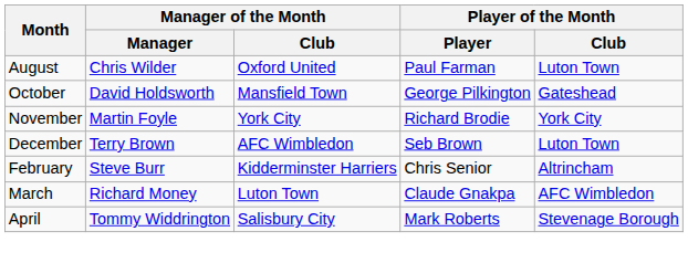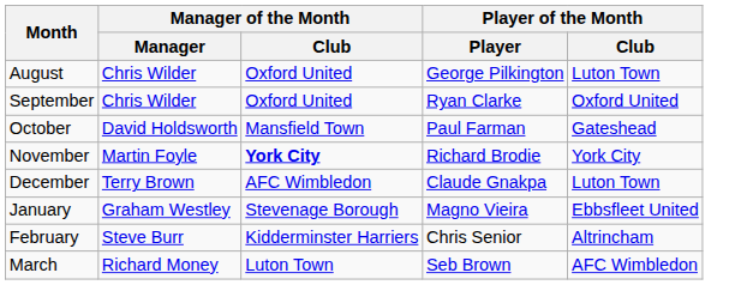 <table class="wikitable">
 <tr>
 <th rowspan="2">Month</th>
 <th colspan="2">Manager of the Month</th>
 <th colspan="2">Player of the Month</th>
 </tr>
 <tr>
 <th>Manager</th>
 <th>Club</th>
 <th>Player</th>
 <th>Club</th>
 </tr>
 <tr>
 <td>August</td>
 <td><a href='#'>Chris Wilder</a></td>
 <td><a href='#'>Oxford United</a></td>
-<td><a href='#'>Paul Farman</a></td>
+<td><a href='#'>George Pilkington</a></td>
 <td><a href='#'>Luton Town</a></td>
+</tr>
+<tr>
+<td>September</td>
+<td><a href='#'>Chris Wilder</a></td>
+<td><a href='#'>Oxford United</a></td>
+<td><a href='#'>Ryan Clarke</a></td>
+<td><a href='#'>Oxford United</a></td>
 </tr>
 <tr>
 <td>October</td>
 <td><a href='#'>David Holdsworth</a></td>
 <td><a href='#'>Mansfield Town</a></td>
-<td><a href='#'>George Pilkington</a></td>
+<td><a href='#'>Paul Farman</a></td>
 <td><a href='#'>Gateshead</a></td>
 </tr>
 <tr>
 <td>November</td>
 <td><a href='#'>Martin Foyle</a></td>
-<td><a href='#'>York City</a></td>
+<td><strong><a href='#'>York City</a></strong></td>
 <td><a href='#'>Richard Brodie</a></td>
 <td><a href='#'>York City</a></td>
 </tr>
 <tr>
 <td>December</td>
 <td><a href='#'>Terry Brown</a></td>
 <td><a href='#'>AFC Wimbledon</a></td>
-<td><a href='#'>Seb Brown</a></td>
+<td><a href='#'>Claude Gnakpa</a></td>
 <td><a href='#'>Luton Town</a></td>
+</tr>
+<tr>
+<td>January</td>
+<td><a href='#'>Graham Westley</a></td>
+<td><a href='#'>Stevenage Borough</a></td>
+<td><a href='#'>Magno Vieira</a></td>
+<td><a href='#'>Ebbsfleet United</a></td>
 </tr>
 <tr>
 <td>February</td>
 <td><a href='#'>Steve Burr</a></td>
 <td><a href='#'>Kidderminster Harriers</a></td>
 <td>Chris Senior</td>
 <td><a href='#'>Altrincham</a></td>
 </tr>
 <tr>
 <td>March</td>
 <td><a href='#'>Richard Money</a></td>
 <td><a href='#'>Luton Town</a></td>
-<td><a href='#'>Claude Gnakpa</a></td>
+<td><a href='#'>Seb Brown</a></td>
 <td><a href='#'>AFC Wimbledon</a></td>
 </tr>
-<tr>
-<td>April</td>
-<td><a href='#'>Tommy Widdrington</a></td>
-<td><a href='#'>Salisbury City</a></td>
-<td><a href='#'>Mark Roberts</a></td>
-<td><a href='#'>Stevenage Borough</a></td>
-</tr>
 </table>
